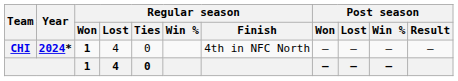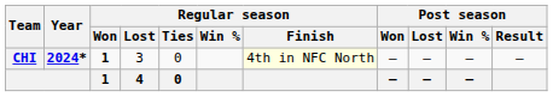 <table class="wikitable" style="font-size: 95%; text-align:center;">
 <tr>
 <th rowspan="2">Team</th>
 <th rowspan="2">Year</th>
 <th colspan="5">Regular season</th>
 <th colspan="4">Post season</th>
 </tr>
 <tr>
 <th>Won</th>
 <th>Lost</th>
 <th>Ties</th>
 <th>Win %</th>
 <th>Finish</th>
 <th>Won</th>
 <th>Lost</th>
 <th>Win %</th>
 <th>Result</th>
 </tr>
 <tr>
 <th><a href='#'>CHI</a></th>
 <th><a href='#'>2024</a>*</th>
 <td><strong>1</strong></td>
-<td>4</td>
+<td>3</td>
 <td>0</td>
 <td></td>
-<td>4th in NFC North</td>
+<td style="background: lightyellow;">4th in NFC North</td>
 <td>—</td>
 <td>—</td>
 <td>—</td>
 <td>—</td>
 </tr>
 <tr>
 <th colspan="2"></th>
 <th>1</th>
 <th>4</th>
 <th>0</th>
 <th></th>
 <th></th>
 <th>—</th>
 <th>—</th>
 <th>—</th>
 <th></th>
 </tr>
 </table>
